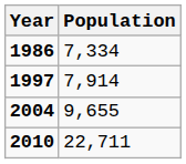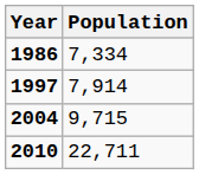 <table class="wikitable">
 <tr>
 <th>Year</th>
 <th>Population</th>
 </tr>
 <tr>
 <td><strong>1986</strong></td>
 <td>7,334</td>
 </tr>
 <tr>
 <td><strong>1997</strong></td>
 <td>7,914</td>
 </tr>
 <tr>
 <td><strong>2004</strong></td>
-<td>9,655</td>
+<td>9,715</td>
 </tr>
 <tr>
 <td><strong>2010</strong></td>
 <td>22,711</td>
 </tr>
 </table>
